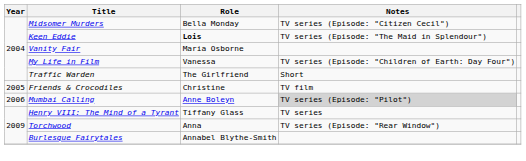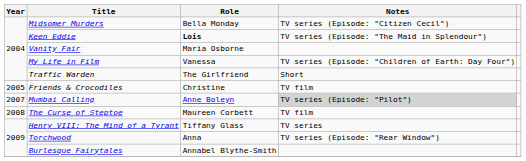 <table class="wikitable sortable">
 <tr>
 <th>Year</th>
 <th>Title</th>
 <th>Role</th>
 <th class="unsortable">Notes</th>
 <th class="unsortable"></th>
 </tr>
 <tr>
 <td rowspan="5">2004</td>
 <td><em><a href='#'>Midsomer Murders</a></em></td>
 <td>Bella Monday</td>
 <td>TV series (Episode: "Citizen Cecil")</td>
 <td></td>
 </tr>
 <tr>
 <td><em><a href='#'>Keen Eddie</a></em></td>
 <td><strong>Lois</strong></td>
 <td>TV series (Episode: "The Maid in Splendour")</td>
 <td></td>
 </tr>
 <tr>
 <td><em><a href='#'>Vanity Fair</a></em></td>
 <td>Maria Osborne</td>
 <td></td>
 <td></td>
 </tr>
 <tr>
 <td><em><a href='#'>My Life in Film</a></em></td>
 <td>Vanessa</td>
 <td>TV series (Episode: "Children of Earth: Day Four")</td>
 <td></td>
 </tr>
 <tr>
 <td><em>Traffic Warden</em></td>
 <td>The Girlfriend</td>
 <td>Short</td>
 <td></td>
 </tr>
 <tr>
 <td>2005</td>
 <td><em>Friends & Crocodiles</em></td>
 <td>Christine</td>
 <td>TV film</td>
 <td></td>
 </tr>
 <tr>
-<td>2006</td>
+<td>2007</td>
 <td><em><a href='#'>Mumbai Calling</a></em></td>
 <td><a href='#'>Anne Boleyn</a></td>
 <td style="background: lightgrey;">TV series (Episode: "Pilot")</td>
+<td></td>
+</tr>
+<tr>
+<td>2008</td>
+<td><em><a href='#'>The Curse of Steptoe</a></em></td>
+<td>Maureen Corbett</td>
+<td>TV film</td>
 <td></td>
 </tr>
 <tr>
 <td rowspan="3">2009</td>
 <td><em><a href='#'>Henry VIII: The Mind of a Tyrant</a></em></td>
 <td>Tiffany Glass</td>
 <td>TV series</td>
 <td></td>
 </tr>
 <tr>
 <td><em><a href='#'>Torchwood</a></em></td>
 <td>Anna</td>
 <td>TV series (Episode: "Rear Window")</td>
 <td></td>
 </tr>
 <tr>
 <td><em><a href='#'>Burlesque Fairytales</a></em></td>
 <td>Annabel Blythe-Smith</td>
 <td></td>
 <td></td>
 </tr>
 <tr>
 </tr>
 </table>
